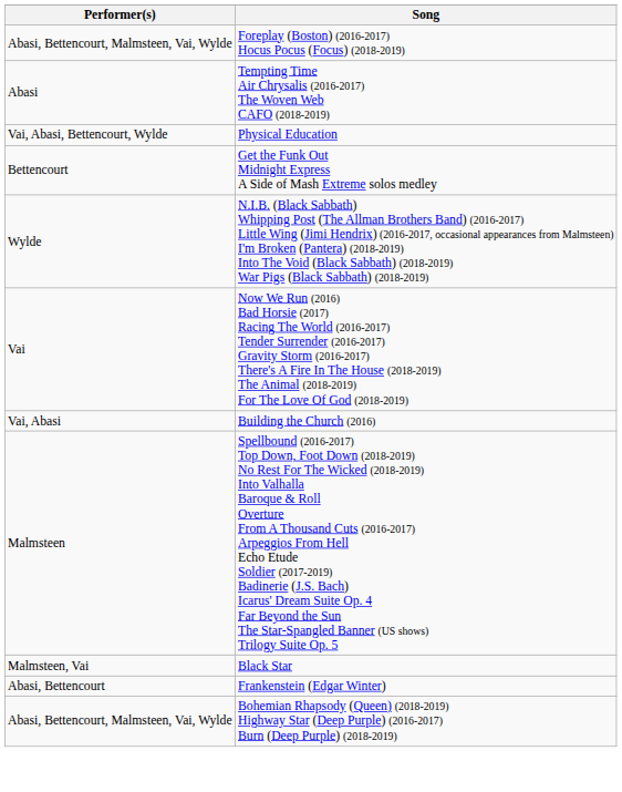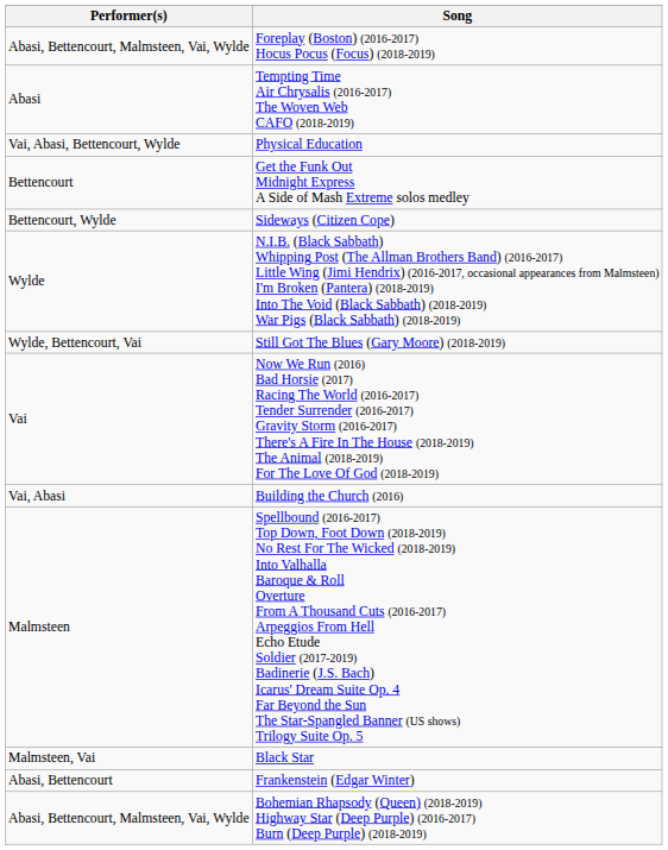 <table class="wikitable">
 <tr>
 </tr>
 <tr>
 <th>Performer(s)</th>
 <th>Song</th>
 </tr>
 <tr>
 <td>Abasi, Bettencourt, Malmsteen, Vai, Wylde</td>
 <td><a href='#'>Foreplay</a> (<a href='#'>Boston</a>) <small>(2016-2017)</small><br> <a href='#'>Hocus Pocus</a> (<a href='#'>Focus</a>) <small>(2018-2019)</small></td>
 </tr>
 <tr>
 <td>Abasi</td>
 <td><a href='#'>Tempting Time</a><br><a href='#'>Air Chrysalis</a> <small>(2016-2017)</small><br><a href='#'>The Woven Web</a><br><a href='#'>CAFO</a> <small>(2018-2019)</small></td>
 </tr>
 <tr>
 <td>Vai, Abasi, Bettencourt, Wylde</td>
 <td><a href='#'>Physical Education</a></td>
 </tr>
 <tr>
 <td>Bettencourt</td>
 <td><a href='#'>Get the Funk Out</a><br><a href='#'>Midnight Express</a><br>A Side of Mash <a href='#'>Extreme</a> solos medley</td>
 </tr>
 <tr>
+<td>Bettencourt, Wylde</td>
+<td><a href='#'>Sideways</a> (<a href='#'>Citizen Cope</a>)</td>
+</tr>
+<tr>
 <td>Wylde</td>
 <td><a href='#'>N.I.B.</a> (<a href='#'>Black Sabbath</a>)<br><a href='#'>Whipping Post</a> (<a href='#'>The Allman Brothers Band</a>) <small> (2016-2017)</small><br><a href='#'>Little Wing</a> (<a href='#'>Jimi Hendrix</a>)<small> (2016-2017, occasional appearances from Malmsteen)</small><br><a href='#'>I'm Broken</a> (<a href='#'>Pantera</a>) <small>(2018-2019)</small><br><a href='#'>Into The Void</a> (<a href='#'>Black Sabbath</a>) <small>(2018-2019)</small><br><a href='#'>War Pigs</a> (<a href='#'>Black Sabbath</a>) <small>(2018-2019)</small></td>
+</tr>
+<tr>
+<td>Wylde, Bettencourt, Vai</td>
+<td><a href='#'>Still Got The Blues</a> (<a href='#'>Gary Moore</a>) <small>(2018-2019)</small></td>
 </tr>
 <tr>
 <td>Vai</td>
 <td><a href='#'>Now We Run</a> <small>(2016)</small><br><a href='#'>Bad Horsie</a> <small>(2017)</small><br><a href='#'>Racing The World</a> <small>(2016-2017)</small><br><a href='#'>Tender Surrender</a> <small>(2016-2017)</small><br><a href='#'>Gravity Storm</a> <small>(2016-2017)</small><br><a href='#'>There's A Fire In The House</a> <small>(2018-2019)</small><br><a href='#'>The Animal</a> <small>(2018-2019)</small><br><a href='#'>For The Love Of God</a> <small>(2018-2019)</small></td>
 </tr>
 <tr>
 <td>Vai, Abasi</td>
 <td><a href='#'>Building the Church</a> <small>(2016)</small></td>
 </tr>
 <tr>
 <td>Malmsteen</td>
 <td><a href='#'>Spellbound</a> <small>(2016-2017)</small><br><a href='#'>Top Down, Foot Down</a> <small>(2018-2019)</small><br><a href='#'>No Rest For The Wicked</a> <small>(2018-2019)</small><br><a href='#'>Into Valhalla</a><br><a href='#'>Baroque & Roll</a><br><a href='#'>Overture</a><br><a href='#'>From A Thousand Cuts</a> <small>(2016-2017)</small><br><a href='#'>Arpeggios From Hell</a><br>Echo Etude<br><a href='#'>Soldier</a> <small>(2017-2019)</small><br><a href='#'>Badinerie</a> (<a href='#'>J.S. Bach</a>)<br><a href='#'>Icarus' Dream Suite Op. 4</a><br><a href='#'>Far Beyond the Sun</a><br><a href='#'>The Star-Spangled Banner</a> <small>(US shows)</small><br><a href='#'>Trilogy Suite Op. 5</a></td>
 </tr>
 <tr>
 <td>Malmsteen, Vai</td>
 <td><a href='#'>Black Star</a></td>
 </tr>
 <tr>
 <td>Abasi, Bettencourt</td>
 <td><a href='#'>Frankenstein</a> (<a href='#'>Edgar Winter</a>)</td>
 </tr>
 <tr>
 <td>Abasi, Bettencourt, Malmsteen, Vai, Wylde</td>
 <td><a href='#'>Bohemian Rhapsody</a> (<a href='#'>Queen)</a> <small>(2018-2019)</small><br><a href='#'>Highway Star</a> (<a href='#'>Deep Purple</a>) <small>(2016-2017)</small><br><a href='#'>Burn</a> (<a href='#'>Deep Purple</a>) <small>(2018-2019)</small></td>
 </tr>
 </table>
